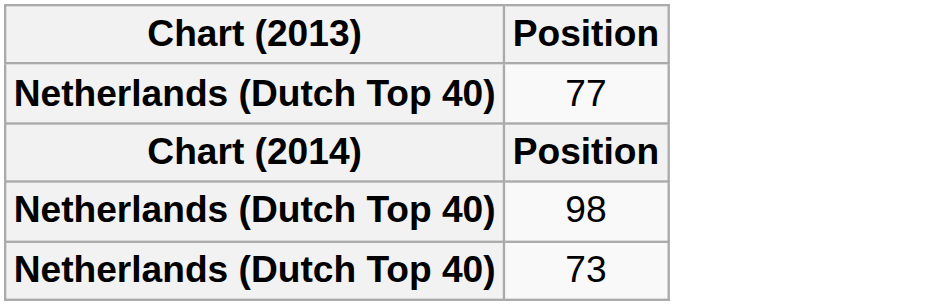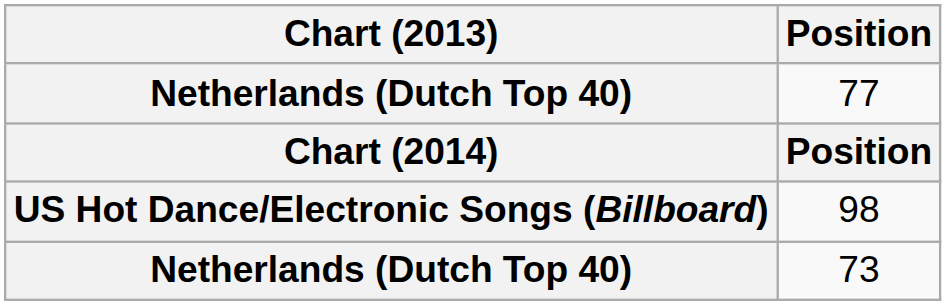 <table class="wikitable sortable plainrowheaders">
 <tr>
 <th>Chart (2013)</th>
 <th>Position</th>
 </tr>
 <tr>
 <th scope="row">Netherlands (Dutch Top 40)</th>
 <td align=center>77</td>
 </tr>
 <tr>
 <th>Chart (2014)</th>
 <th>Position</th>
 </tr>
 <tr>
-<th scope="row">Netherlands (Dutch Top 40)</th>
+<th scope="row">US Hot Dance/Electronic Songs (<em>Billboard</em>)</th>
 <td align=center>98</td>
 </tr>
 <tr>
 <th scope="row">Netherlands (Dutch Top 40)</th>
 <td align=center>73</td>
 </tr>
 </table>
